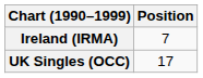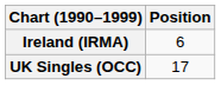 <table class="wikitable sortable plainrowheaders" style="text-align:center">
 <tr>
 <th scope="col">Chart (1990–1999)</th>
 <th scope="col">Position</th>
 </tr>
 <tr>
 <th scope="row">Ireland (IRMA)</th>
-<td>7</td>
+<td>6</td>
 </tr>
 <tr>
 <th scope="row">UK Singles (OCC)</th>
 <td>17</td>
 </tr>
 </table>
